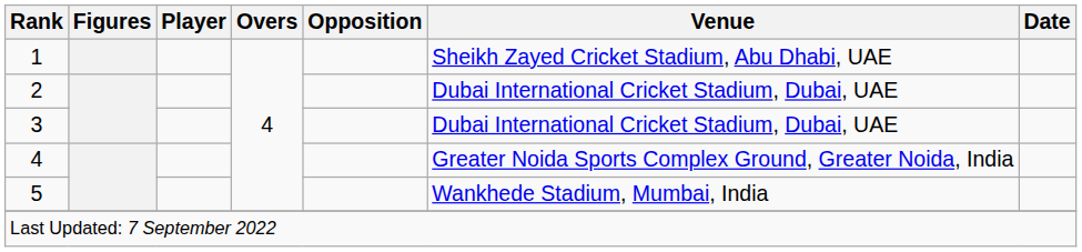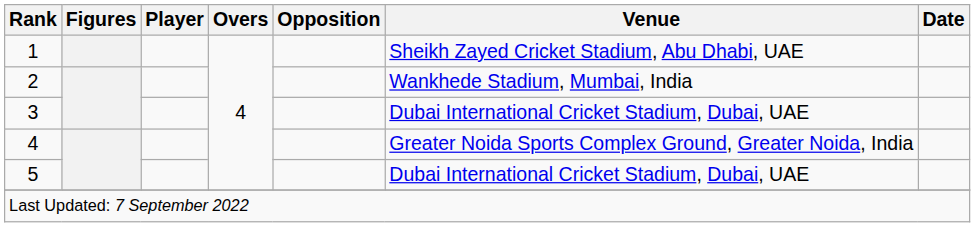 <table class="wikitable plainrowheaders sortable">
 <tr>
 <th scope=col>Rank</th>
 <th scope=col>Figures</th>
 <th scope=col>Player</th>
 <th scope=col>Overs</th>
 <th scope=col>Opposition</th>
 <th scope=col>Venue</th>
 <th scope=col>Date</th>
 </tr>
 <tr>
 <td align=center>1</td>
 <th scope=row style=text-align:center;></th>
 <td></td>
 <td align=center rowspan=5>4</td>
 <td></td>
 <td><a href='#'>Sheikh Zayed Cricket Stadium</a>, <a href='#'>Abu Dhabi</a>, UAE</td>
 <td> </td>
 </tr>
 <tr>
 <td align=center>2</td>
 <th rowspan="2" scope="row" style="text-align:center;"></th>
 <td> </td>
 <td></td>
-<td><a href='#'>Dubai International Cricket Stadium</a>, <a href='#'>Dubai</a>, UAE</td>
+<td><a href='#'>Wankhede Stadium</a>, <a href='#'>Mumbai</a>, India</td>
 <td> </td>
 </tr>
 <tr>
 <td align="center">3</td>
 <td> </td>
 <td></td>
 <td><a href='#'>Dubai International Cricket Stadium</a>, <a href='#'>Dubai</a>, UAE</td>
 <td></td>
 </tr>
 <tr>
 <td align="center">4</td>
 <th rowspan="2" scope="row" style="text-align:center;"></th>
 <td> </td>
 <td></td>
 <td><a href='#'>Greater Noida Sports Complex Ground</a>, <a href='#'>Greater Noida</a>, India</td>
 <td></td>
 </tr>
 <tr>
 <td align="center">5</td>
 <td> </td>
 <td></td>
-<td><a href='#'>Wankhede Stadium</a>, <a href='#'>Mumbai</a>, India</td>
+<td><a href='#'>Dubai International Cricket Stadium</a>, <a href='#'>Dubai</a>, UAE</td>
 <td></td>
 </tr>
 <tr>
 </tr>
 <tr class=sortbottom>
 <td colspan=7><small>Last Updated: <em>7 September 2022</em></small></td>
 </tr>
 </table>
